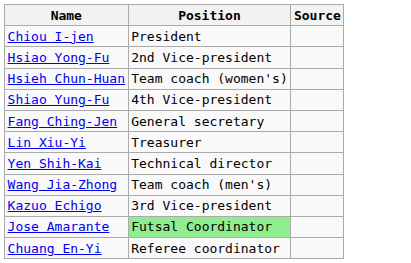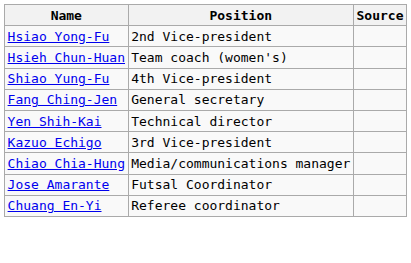 <table class="wikitable">
 <tr>
 <th>Name</th>
 <th>Position</th>
 <th>Source</th>
-</tr>
-<tr>
-<td> <a href='#'>Chiou I-jen</a></td>
-<td>President</td>
-<td></td>
 </tr>
 <tr>
 <td> <a href='#'>Hsiao Yong-Fu</a></td>
 <td>2nd Vice-president</td>
 <td></td>
 </tr>
 <tr>
 <td> <a href='#'>Hsieh Chun-Huan</a></td>
 <td>Team coach (women's)</td>
 <td></td>
 </tr>
 <tr>
 <td> <a href='#'>Shiao Yung-Fu</a></td>
 <td>4th Vice-president</td>
 <td></td>
 </tr>
 <tr>
 <td> <a href='#'>Fang Ching-Jen</a></td>
 <td>General secretary</td>
 <td></td>
 </tr>
 <tr>
-<td> <a href='#'>Lin Xiu-Yi</a></td>
-<td>Treasurer</td>
-<td></td>
-</tr>
-<tr>
 <td> <a href='#'>Yen Shih-Kai</a></td>
 <td>Technical director</td>
-<td></td>
-</tr>
-<tr>
-<td> <a href='#'>Wang Jia-Zhong</a></td>
-<td>Team coach (men's)</td>
 <td></td>
 </tr>
 <tr>
 <td> <a href='#'>Kazuo Echigo</a></td>
 <td>3rd Vice-president</td>
 <td></td>
 </tr>
 <tr>
+<td> <a href='#'>Chiao Chia-Hung</a></td>
+<td>Media/communications manager</td>
+<td></td>
+</tr>
+<tr>
 <td> <a href='#'>Jose Amarante</a></td>
-<td style="background: lightgreen;">Futsal Coordinator</td>
+<td>Futsal Coordinator</td>
 <td></td>
 </tr>
 <tr>
 <td> <a href='#'>Chuang En-Yi</a></td>
 <td>Referee coordinator</td>
 <td></td>
 </tr>
 </table>
